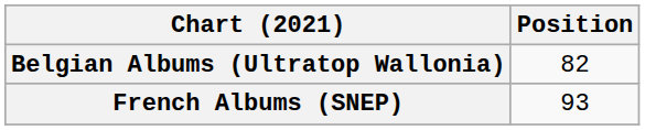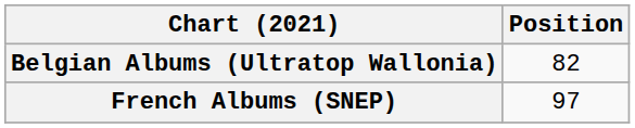 <table class="wikitable sortable plainrowheaders" style="text-align:center">
 <tr>
 <th scope="col">Chart (2021)</th>
 <th scope="col">Position</th>
 </tr>
 <tr>
 <th scope="row">Belgian Albums (Ultratop Wallonia)</th>
 <td>82</td>
 </tr>
 <tr>
 <th scope="row">French Albums (SNEP)</th>
-<td>93</td>
+<td>97</td>
 </tr>
 </table>
